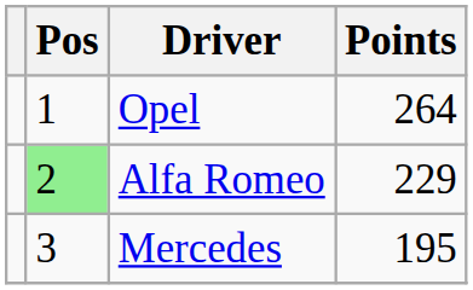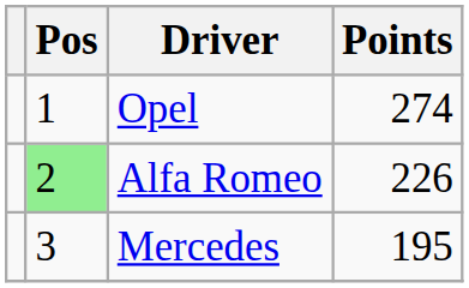 <table class="wikitable" style="font-size: 95%;">
 <tr>
 <th></th>
 <th>Pos</th>
 <th>Driver</th>
 <th>Points</th>
 </tr>
 <tr>
 <td align="left"></td>
 <td>1</td>
 <td> <a href='#'>Opel</a></td>
-<td align="right">264</td>
+<td align="right">274</td>
 </tr>
 <tr>
 <td align="left"></td>
 <td style="background: lightgreen;">2</td>
 <td> <a href='#'>Alfa Romeo</a></td>
-<td align="right">229</td>
+<td align="right">226</td>
 </tr>
 <tr>
 <td align="left"></td>
 <td>3</td>
 <td> <a href='#'>Mercedes</a></td>
 <td align="right">195</td>
 </tr>
 <tr>
 </tr>
 </table>
